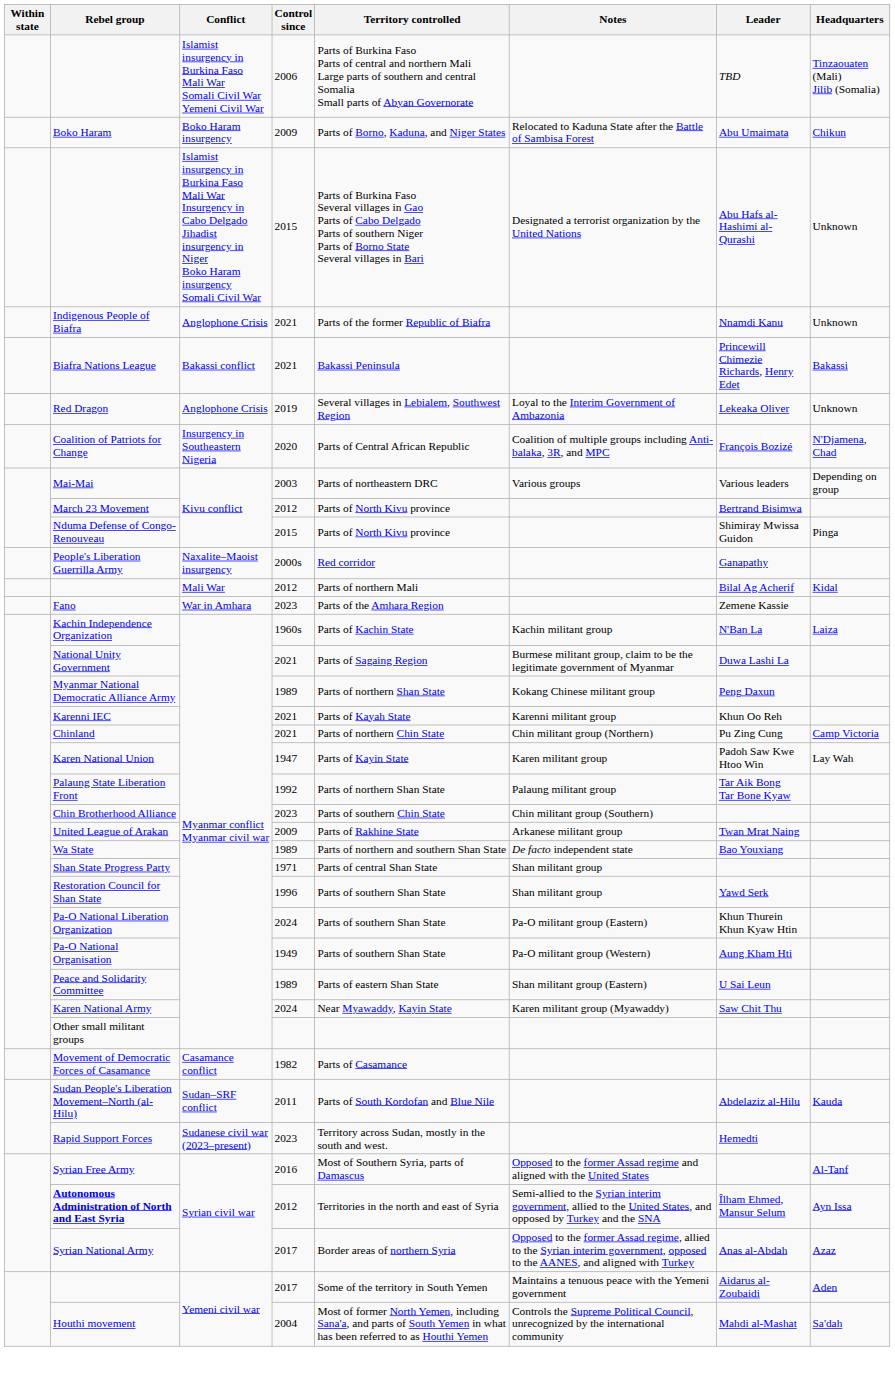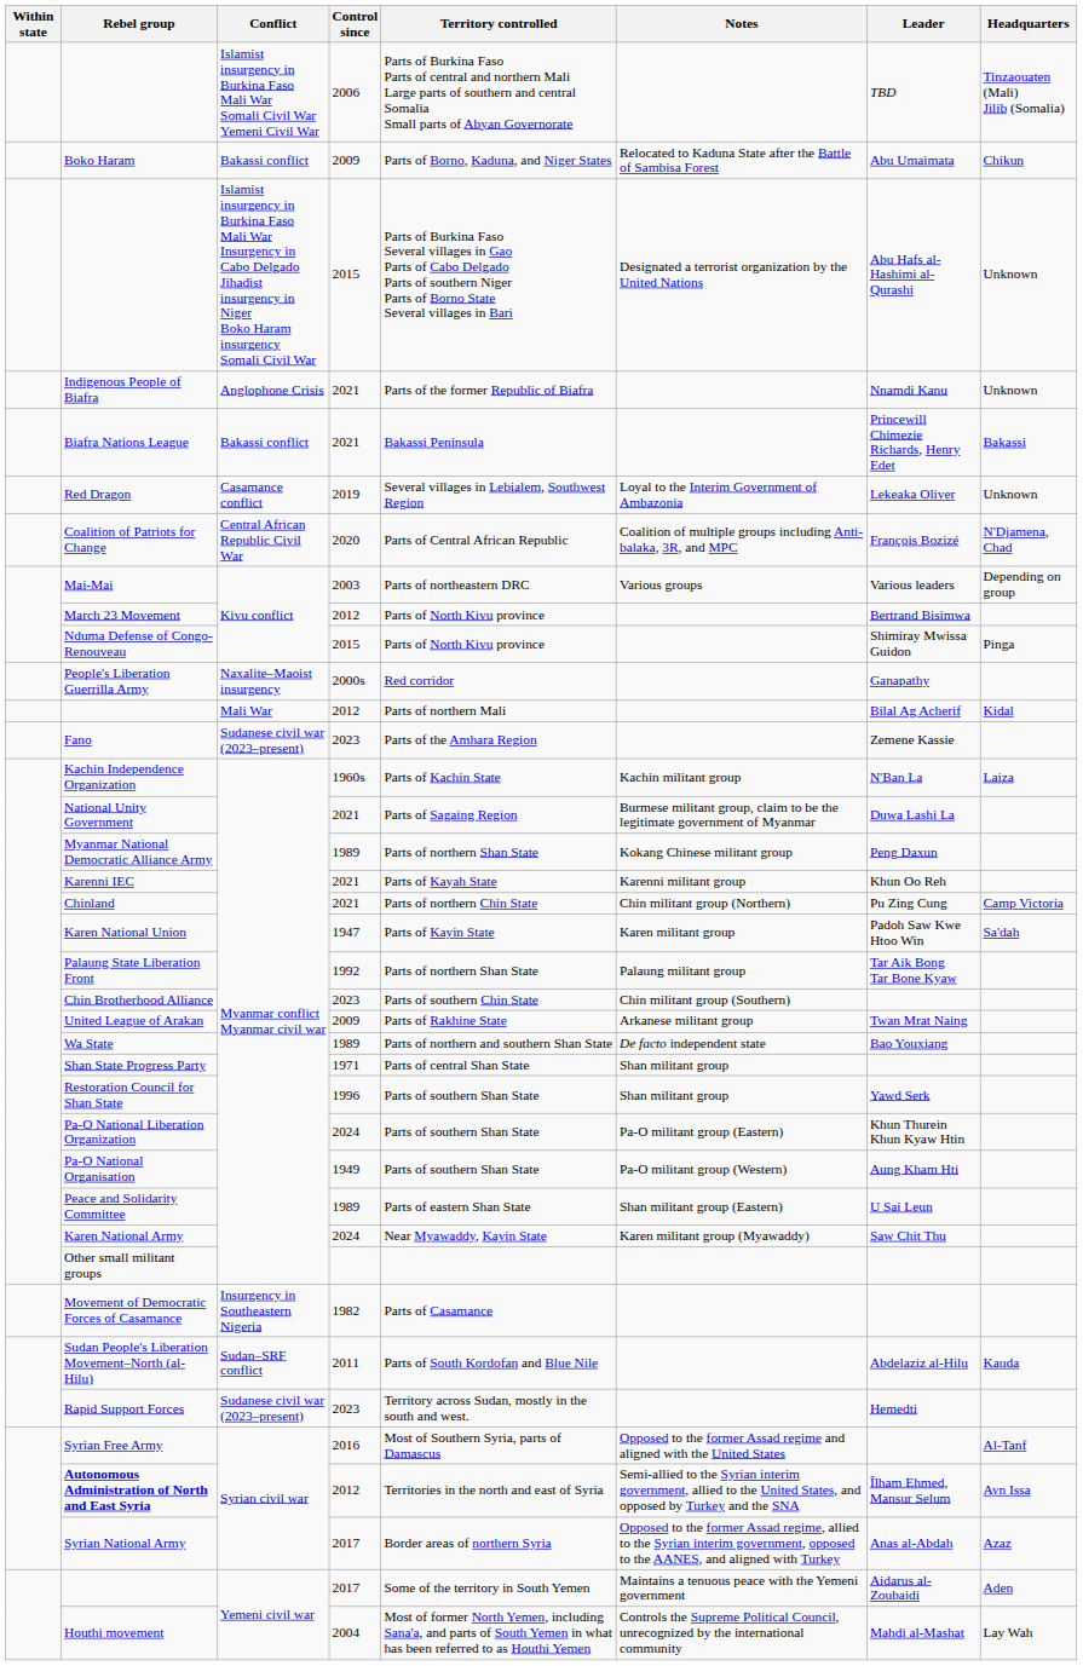 <table class="wikitable sortable">
 <tr>
 <th>Within state</th>
 <th>Rebel group</th>
 <th>Conflict</th>
 <th>Control<br>since</th>
 <th>Territory controlled</th>
 <th>Notes</th>
 <th>Leader</th>
 <th>Headquarters</th>
 </tr>
 <tr>
 <td><br><br><br></td>
 <td></td>
 <td><a href='#'>Islamist insurgency in Burkina Faso</a><br><a href='#'>Mali War</a><br><a href='#'>Somali Civil War</a><br><a href='#'>Yemeni Civil War</a></td>
 <td>2006</td>
 <td> Parts of Burkina Faso<br> Parts of central and northern Mali<br> Large parts of southern and central Somalia<br> Small parts of <a href='#'>Abyan Governorate</a></td>
 <td></td>
 <td><em>TBD</em></td>
 <td><a href='#'>Tinzaouaten</a> (Mali)<br><a href='#'>Jilib</a> (Somalia)</td>
 </tr>
 <tr>
 <td></td>
 <td> <a href='#'>Boko Haram</a></td>
-<td><a href='#'>Boko Haram insurgency</a></td>
+<td><a href='#'>Bakassi conflict</a></td>
 <td>2009</td>
 <td> Parts of <a href='#'>Borno</a>, <a href='#'>Kaduna</a>, and <a href='#'>Niger States</a></td>
 <td>Relocated to Kaduna State after the <a href='#'>Battle of Sambisa Forest</a></td>
 <td><a href='#'>Abu Umaimata</a></td>
 <td><a href='#'>Chikun</a></td>
 </tr>
 <tr>
 <td><br><br><br><br><br></td>
 <td></td>
 <td><a href='#'>Islamist insurgency in Burkina Faso</a><br><a href='#'>Mali War</a><br><a href='#'>Insurgency in Cabo Delgado</a><br><a href='#'>Jihadist insurgency in Niger</a><br><a href='#'>Boko Haram insurgency</a><br><a href='#'>Somali Civil War</a></td>
 <td>2015</td>
 <td> Parts of Burkina Faso<br> Several villages in <a href='#'>Gao</a><br> Parts of <a href='#'>Cabo Delgado</a><br> Parts of southern Niger<br> Parts of <a href='#'>Borno State</a><br> Several villages in <a href='#'>Bari</a></td>
 <td>Designated a terrorist organization by the <a href='#'>United Nations</a></td>
 <td><a href='#'>Abu Hafs al-Hashimi al-Qurashi</a></td>
 <td>Unknown</td>
 </tr>
 <tr>
 <td></td>
 <td> <a href='#'>Indigenous People of Biafra</a></td>
 <td><a href='#'>Anglophone Crisis</a></td>
 <td>2021</td>
 <td>Parts of the former <a href='#'>Republic of Biafra</a></td>
 <td></td>
 <td><a href='#'>Nnamdi Kanu</a></td>
 <td>Unknown</td>
 </tr>
 <tr>
 <td></td>
 <td> <a href='#'>Biafra Nations League</a></td>
 <td><a href='#'>Bakassi conflict</a></td>
 <td>2021</td>
 <td><a href='#'>Bakassi Peninsula</a></td>
 <td></td>
 <td><a href='#'>Princewill Chimezie Richards</a>, <a href='#'>Henry Edet</a></td>
 <td><a href='#'>Bakassi</a></td>
 </tr>
 <tr>
 <td></td>
 <td> <a href='#'>Red Dragon</a></td>
-<td><a href='#'>Anglophone Crisis</a></td>
+<td><a href='#'>Casamance conflict</a></td>
 <td>2019</td>
 <td>Several villages in <a href='#'>Lebialem</a>, <a href='#'>Southwest Region</a></td>
 <td>Loyal to the <a href='#'>Interim Government of Ambazonia</a></td>
 <td><a href='#'>Lekeaka Oliver</a></td>
 <td>Unknown</td>
 </tr>
 <tr>
 <td></td>
 <td><a href='#'>Coalition of Patriots for Change</a></td>
-<td><a href='#'>Insurgency in Southeastern Nigeria</a></td>
+<td><a href='#'>Central African Republic Civil War</a></td>
 <td>2020</td>
 <td>Parts of Central African Republic</td>
 <td>Coalition of multiple groups including <a href='#'>Anti-balaka</a>, <a href='#'>3R</a>, and <a href='#'>MPC</a></td>
 <td><a href='#'>François Bozizé</a></td>
 <td><a href='#'>N'Djamena</a>, <a href='#'>Chad</a></td>
 </tr>
 <tr>
 <td rowspan="3"></td>
 <td><a href='#'>Mai-Mai</a></td>
 <td rowspan="3"><a href='#'>Kivu conflict</a></td>
 <td>2003</td>
 <td>Parts of northeastern DRC</td>
 <td>Various groups</td>
 <td>Various leaders</td>
 <td>Depending on group</td>
 </tr>
 <tr>
 <td><a href='#'>March 23 Movement</a></td>
 <td>2012</td>
 <td>Parts of <a href='#'>North Kivu</a> province</td>
 <td></td>
 <td><a href='#'>Bertrand Bisimwa</a></td>
 <td></td>
 </tr>
 <tr>
 <td> <a href='#'>Nduma Defense of Congo-Renouveau</a></td>
 <td>2015</td>
 <td>Parts of <a href='#'>North Kivu</a> province</td>
 <td></td>
 <td>Shimiray Mwissa Guidon</td>
 <td>Pinga</td>
 </tr>
 <tr>
 <td></td>
 <td> <a href='#'>People's Liberation Guerrilla Army</a></td>
 <td><a href='#'>Naxalite–Maoist insurgency</a></td>
 <td>2000s</td>
 <td><a href='#'>Red corridor</a></td>
 <td></td>
 <td><a href='#'>Ganapathy</a></td>
 <td></td>
 </tr>
 <tr>
 <td></td>
 <td></td>
 <td><a href='#'>Mali War</a></td>
 <td>2012</td>
 <td>Parts of northern Mali</td>
 <td></td>
 <td><a href='#'>Bilal Ag Acherif</a></td>
 <td><a href='#'>Kidal</a></td>
 </tr>
 <tr>
 <td></td>
 <td> <a href='#'>Fano</a></td>
-<td><a href='#'>War in Amhara</a></td>
+<td><a href='#'>Sudanese civil war (2023–present)</a></td>
 <td>2023</td>
 <td>Parts of the <a href='#'>Amhara Region</a></td>
 <td></td>
 <td>Zemene Kassie</td>
 <td></td>
 </tr>
 <tr>
 <td rowspan="17"></td>
 <td> <a href='#'>Kachin Independence Organization</a></td>
 <td rowspan="17"><a href='#'>Myanmar conflict</a> <br> <a href='#'>Myanmar civil war</a></td>
 <td>1960s</td>
 <td>Parts of <a href='#'>Kachin State</a></td>
 <td>Kachin militant group</td>
 <td><a href='#'>N'Ban La</a></td>
 <td><a href='#'>Laiza</a></td>
 </tr>
 <tr>
 <td> <a href='#'>National Unity Government</a></td>
 <td>2021</td>
 <td>Parts of <a href='#'>Sagaing Region</a></td>
 <td>Burmese militant group, claim to be the legitimate government of Myanmar</td>
 <td><a href='#'>Duwa Lashi La</a></td>
 <td></td>
 </tr>
 <tr>
 <td> <a href='#'>Myanmar National Democratic Alliance Army</a></td>
 <td>1989</td>
 <td>Parts of northern <a href='#'>Shan State</a></td>
 <td>Kokang Chinese militant group</td>
 <td><a href='#'>Peng Daxun</a></td>
 <td></td>
 </tr>
 <tr>
 <td> <a href='#'>Karenni IEC</a></td>
 <td>2021</td>
 <td>Parts of <a href='#'>Kayah State</a></td>
 <td>Karenni militant group</td>
 <td>Khun Oo Reh</td>
 <td></td>
 </tr>
 <tr>
 <td> <a href='#'>Chinland</a></td>
 <td>2021</td>
 <td>Parts of northern <a href='#'>Chin State</a></td>
 <td>Chin militant group (Northern)</td>
 <td>Pu Zing Cung</td>
 <td><a href='#'>Camp Victoria</a></td>
 </tr>
 <tr>
 <td> <a href='#'>Karen National Union</a></td>
 <td>1947</td>
 <td>Parts of <a href='#'>Kayin State</a></td>
 <td>Karen militant group</td>
 <td>Padoh Saw Kwe Htoo Win</td>
-<td>Lay Wah</td>
+<td><a href='#'>Sa'dah</a></td>
 </tr>
 <tr>
 <td> <a href='#'>Palaung State Liberation Front</a></td>
 <td>1992</td>
 <td>Parts of northern Shan State</td>
 <td>Palaung militant group</td>
 <td><a href='#'>Tar Aik Bong</a> <br><a href='#'>Tar Bone Kyaw</a></td>
 <td></td>
 </tr>
 <tr>
 <td> <a href='#'>Chin Brotherhood Alliance</a></td>
 <td>2023</td>
 <td>Parts of southern <a href='#'>Chin State</a></td>
 <td>Chin militant group (Southern)</td>
 <td></td>
 <td></td>
 </tr>
 <tr>
 <td> <a href='#'>United League of Arakan</a></td>
 <td>2009</td>
 <td>Parts of <a href='#'>Rakhine State</a></td>
 <td>Arkanese militant group</td>
 <td><a href='#'>Twan Mrat Naing</a></td>
 <td></td>
 </tr>
 <tr>
 <td> <a href='#'>Wa State</a></td>
 <td>1989</td>
 <td>Parts of northern and southern Shan State</td>
 <td><em>De facto</em> independent state</td>
 <td><a href='#'>Bao Youxiang</a></td>
 <td></td>
 </tr>
 <tr>
 <td> <a href='#'>Shan State Progress Party</a></td>
 <td>1971</td>
 <td>Parts of central Shan State</td>
 <td>Shan militant group</td>
 <td></td>
 <td></td>
 </tr>
 <tr>
 <td> <a href='#'>Restoration Council for Shan State</a></td>
 <td>1996</td>
 <td>Parts of southern Shan State</td>
 <td>Shan militant group</td>
 <td><a href='#'>Yawd Serk</a></td>
 <td></td>
 </tr>
 <tr>
 <td> <a href='#'>Pa-O National Liberation Organization</a></td>
 <td>2024</td>
 <td>Parts of southern Shan State</td>
 <td>Pa-O militant group (Eastern)</td>
 <td>Khun Thurein <br> Khun Kyaw Htin</td>
 <td></td>
 </tr>
 <tr>
 <td> <a href='#'>Pa-O National Organisation</a></td>
 <td>1949</td>
 <td>Parts of southern Shan State</td>
 <td>Pa-O militant group (Western)</td>
 <td><a href='#'>Aung Kham Hti</a></td>
 <td></td>
 </tr>
 <tr>
 <td> <a href='#'>Peace and Solidarity Committee</a></td>
 <td>1989</td>
 <td>Parts of eastern Shan State</td>
 <td>Shan militant group (Eastern)</td>
 <td><a href='#'>U Sai Leun</a></td>
 <td></td>
 </tr>
 <tr>
 <td> <a href='#'>Karen National Army</a></td>
 <td>2024</td>
 <td>Near <a href='#'>Myawaddy</a>, <a href='#'>Kayin State</a></td>
 <td>Karen militant group (Myawaddy)</td>
 <td><a href='#'>Saw Chit Thu</a></td>
 <td></td>
 </tr>
 <tr>
 <td>Other small militant groups</td>
 <td></td>
 <td></td>
 <td></td>
 <td></td>
 <td></td>
 </tr>
 <tr>
 <td></td>
 <td> <a href='#'>Movement of Democratic Forces of Casamance</a></td>
-<td><a href='#'>Casamance conflict</a></td>
+<td><a href='#'>Insurgency in Southeastern Nigeria</a></td>
 <td>1982</td>
 <td>Parts of <a href='#'>Casamance</a></td>
 <td></td>
 <td></td>
 <td></td>
 </tr>
 <tr>
 <td rowspan="2"></td>
 <td> <a href='#'>Sudan People's Liberation Movement–North (al-Hilu)</a></td>
 <td><a href='#'>Sudan–SRF conflict</a></td>
 <td>2011</td>
 <td>Parts of <a href='#'>South Kordofan</a> and <a href='#'>Blue Nile</a></td>
 <td></td>
 <td><a href='#'>Abdelaziz al-Hilu</a></td>
 <td><a href='#'>Kauda</a></td>
 </tr>
 <tr>
 <td> <a href='#'>Rapid Support Forces</a></td>
 <td><a href='#'>Sudanese civil war (2023–present)</a></td>
 <td>2023</td>
 <td>Territory across Sudan, mostly in the south and west.</td>
 <td></td>
 <td><a href='#'>Hemedti</a></td>
 <td></td>
 </tr>
 <tr>
 <td rowspan="3"></td>
 <td> <a href='#'>Syrian Free Army</a></td>
 <td rowspan="3"><a href='#'>Syrian civil war</a></td>
 <td>2016</td>
 <td>Most of Southern Syria, parts of <a href='#'>Damascus</a></td>
 <td><a href='#'>Opposed</a> to the <a href='#'>former Assad regime</a> and aligned with the <a href='#'>United States</a></td>
 <td></td>
 <td><a href='#'>Al-Tanf</a></td>
 </tr>
 <tr>
 <td> <a href='#'><strong>Autonomous Administration of North and East Syria</strong></a></td>
 <td>2012</td>
 <td>Territories in the north and east of Syria</td>
 <td>Semi-allied to the <a href='#'>Syrian interim government</a>, allied to the <a href='#'>United States</a>, and opposed by <a href='#'>Turkey</a> and the <a href='#'>SNA</a></td>
 <td><a href='#'>Îlham Ehmed</a>, <a href='#'>Mansur Selum</a></td>
 <td><a href='#'>Ayn Issa</a></td>
 </tr>
 <tr>
 <td> <a href='#'>Syrian National Army</a></td>
 <td>2017</td>
 <td>Border areas of <a href='#'>northern Syria</a></td>
 <td><a href='#'>Opposed</a> to the <a href='#'>former Assad regime</a>, allied to the <a href='#'>Syrian interim government</a>, <a href='#'>opposed</a> to the <a href='#'>AANES</a>, and aligned with <a href='#'>Turkey</a></td>
 <td><a href='#'>Anas al-Abdah</a></td>
 <td><a href='#'>Azaz</a></td>
 </tr>
 <tr>
 <td rowspan="2"></td>
 <td></td>
 <td rowspan="2"><a href='#'>Yemeni civil war</a></td>
 <td>2017</td>
 <td>Some of the territory in South Yemen</td>
 <td>Maintains a tenuous peace with the Yemeni government</td>
 <td><a href='#'>Aidarus al-Zoubaidi</a></td>
 <td><a href='#'>Aden</a></td>
 </tr>
 <tr>
 <td> <a href='#'>Houthi movement</a></td>
 <td>2004</td>
 <td>Most of former <a href='#'>North Yemen</a>, including <a href='#'>Sana'a</a>, and parts of <a href='#'>South Yemen</a> in what has been referred to as <a href='#'>Houthi Yemen</a></td>
 <td>Controls the <a href='#'>Supreme Political Council</a>, unrecognized by the international community</td>
 <td><a href='#'>Mahdi al-Mashat</a></td>
-<td><a href='#'>Sa'dah</a></td>
+<td>Lay Wah</td>
 </tr>
 </table>
